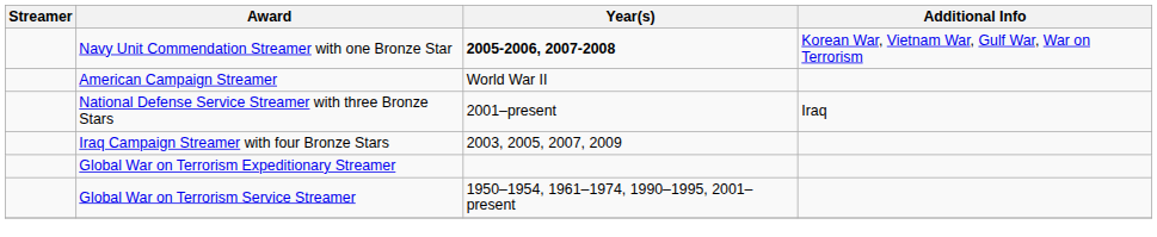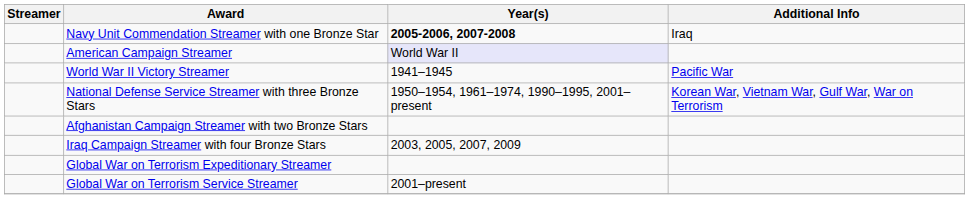 <table class=wikitable>
 <tr>
 <th>Streamer</th>
 <th>Award</th>
 <th>Year(s)</th>
 <th>Additional Info</th>
 </tr>
 <tr>
 <td></td>
 <td><a href='#'>Navy Unit Commendation Streamer</a> with one Bronze Star</td>
 <td><strong>2005-2006, 2007-2008</strong></td>
+<td>Iraq</td>
+</tr>
+<tr>
+<td></td>
+<td><a href='#'>American Campaign Streamer</a></td>
+<td style="background: lavender;">World War II</td>
+<td></td>
+</tr>
+<tr>
+<td></td>
+<td><a href='#'>World War II Victory Streamer</a></td>
+<td>1941–1945</td>
+<td><a href='#'>Pacific War</a></td>
+</tr>
+<tr>
+<td></td>
+<td><a href='#'>National Defense Service Streamer</a> with three Bronze Stars</td>
+<td>1950–1954, 1961–1974, 1990–1995, 2001–present</td>
 <td><a href='#'>Korean War</a>, <a href='#'>Vietnam War</a>, <a href='#'>Gulf War</a>, <a href='#'>War on Terrorism</a></td>
 </tr>
 <tr>
 <td></td>
-<td><a href='#'>American Campaign Streamer</a></td>
-<td>World War II</td>
-<td></td>
-</tr>
-<tr>
-<td></td>
-<td><a href='#'>National Defense Service Streamer</a> with three Bronze Stars</td>
-<td>2001–present</td>
-<td>Iraq</td>
+<td><a href='#'>Afghanistan Campaign Streamer</a> with two Bronze Stars</td>
+<td><br></td>
+<td><br></td>
 </tr>
 <tr>
 <td></td>
 <td><a href='#'>Iraq Campaign Streamer</a> with four Bronze Stars</td>
 <td>2003, 2005, 2007, 2009</td>
 <td><br></td>
 </tr>
 <tr>
 <td></td>
 <td><a href='#'>Global War on Terrorism Expeditionary Streamer</a></td>
 <td><br></td>
 <td><br></td>
 </tr>
 <tr>
 <td></td>
 <td><a href='#'>Global War on Terrorism Service Streamer</a></td>
-<td>1950–1954, 1961–1974, 1990–1995, 2001–present</td>
+<td>2001–present</td>
 <td><br></td>
 </tr>
 <tr>
 </tr>
 </table>
